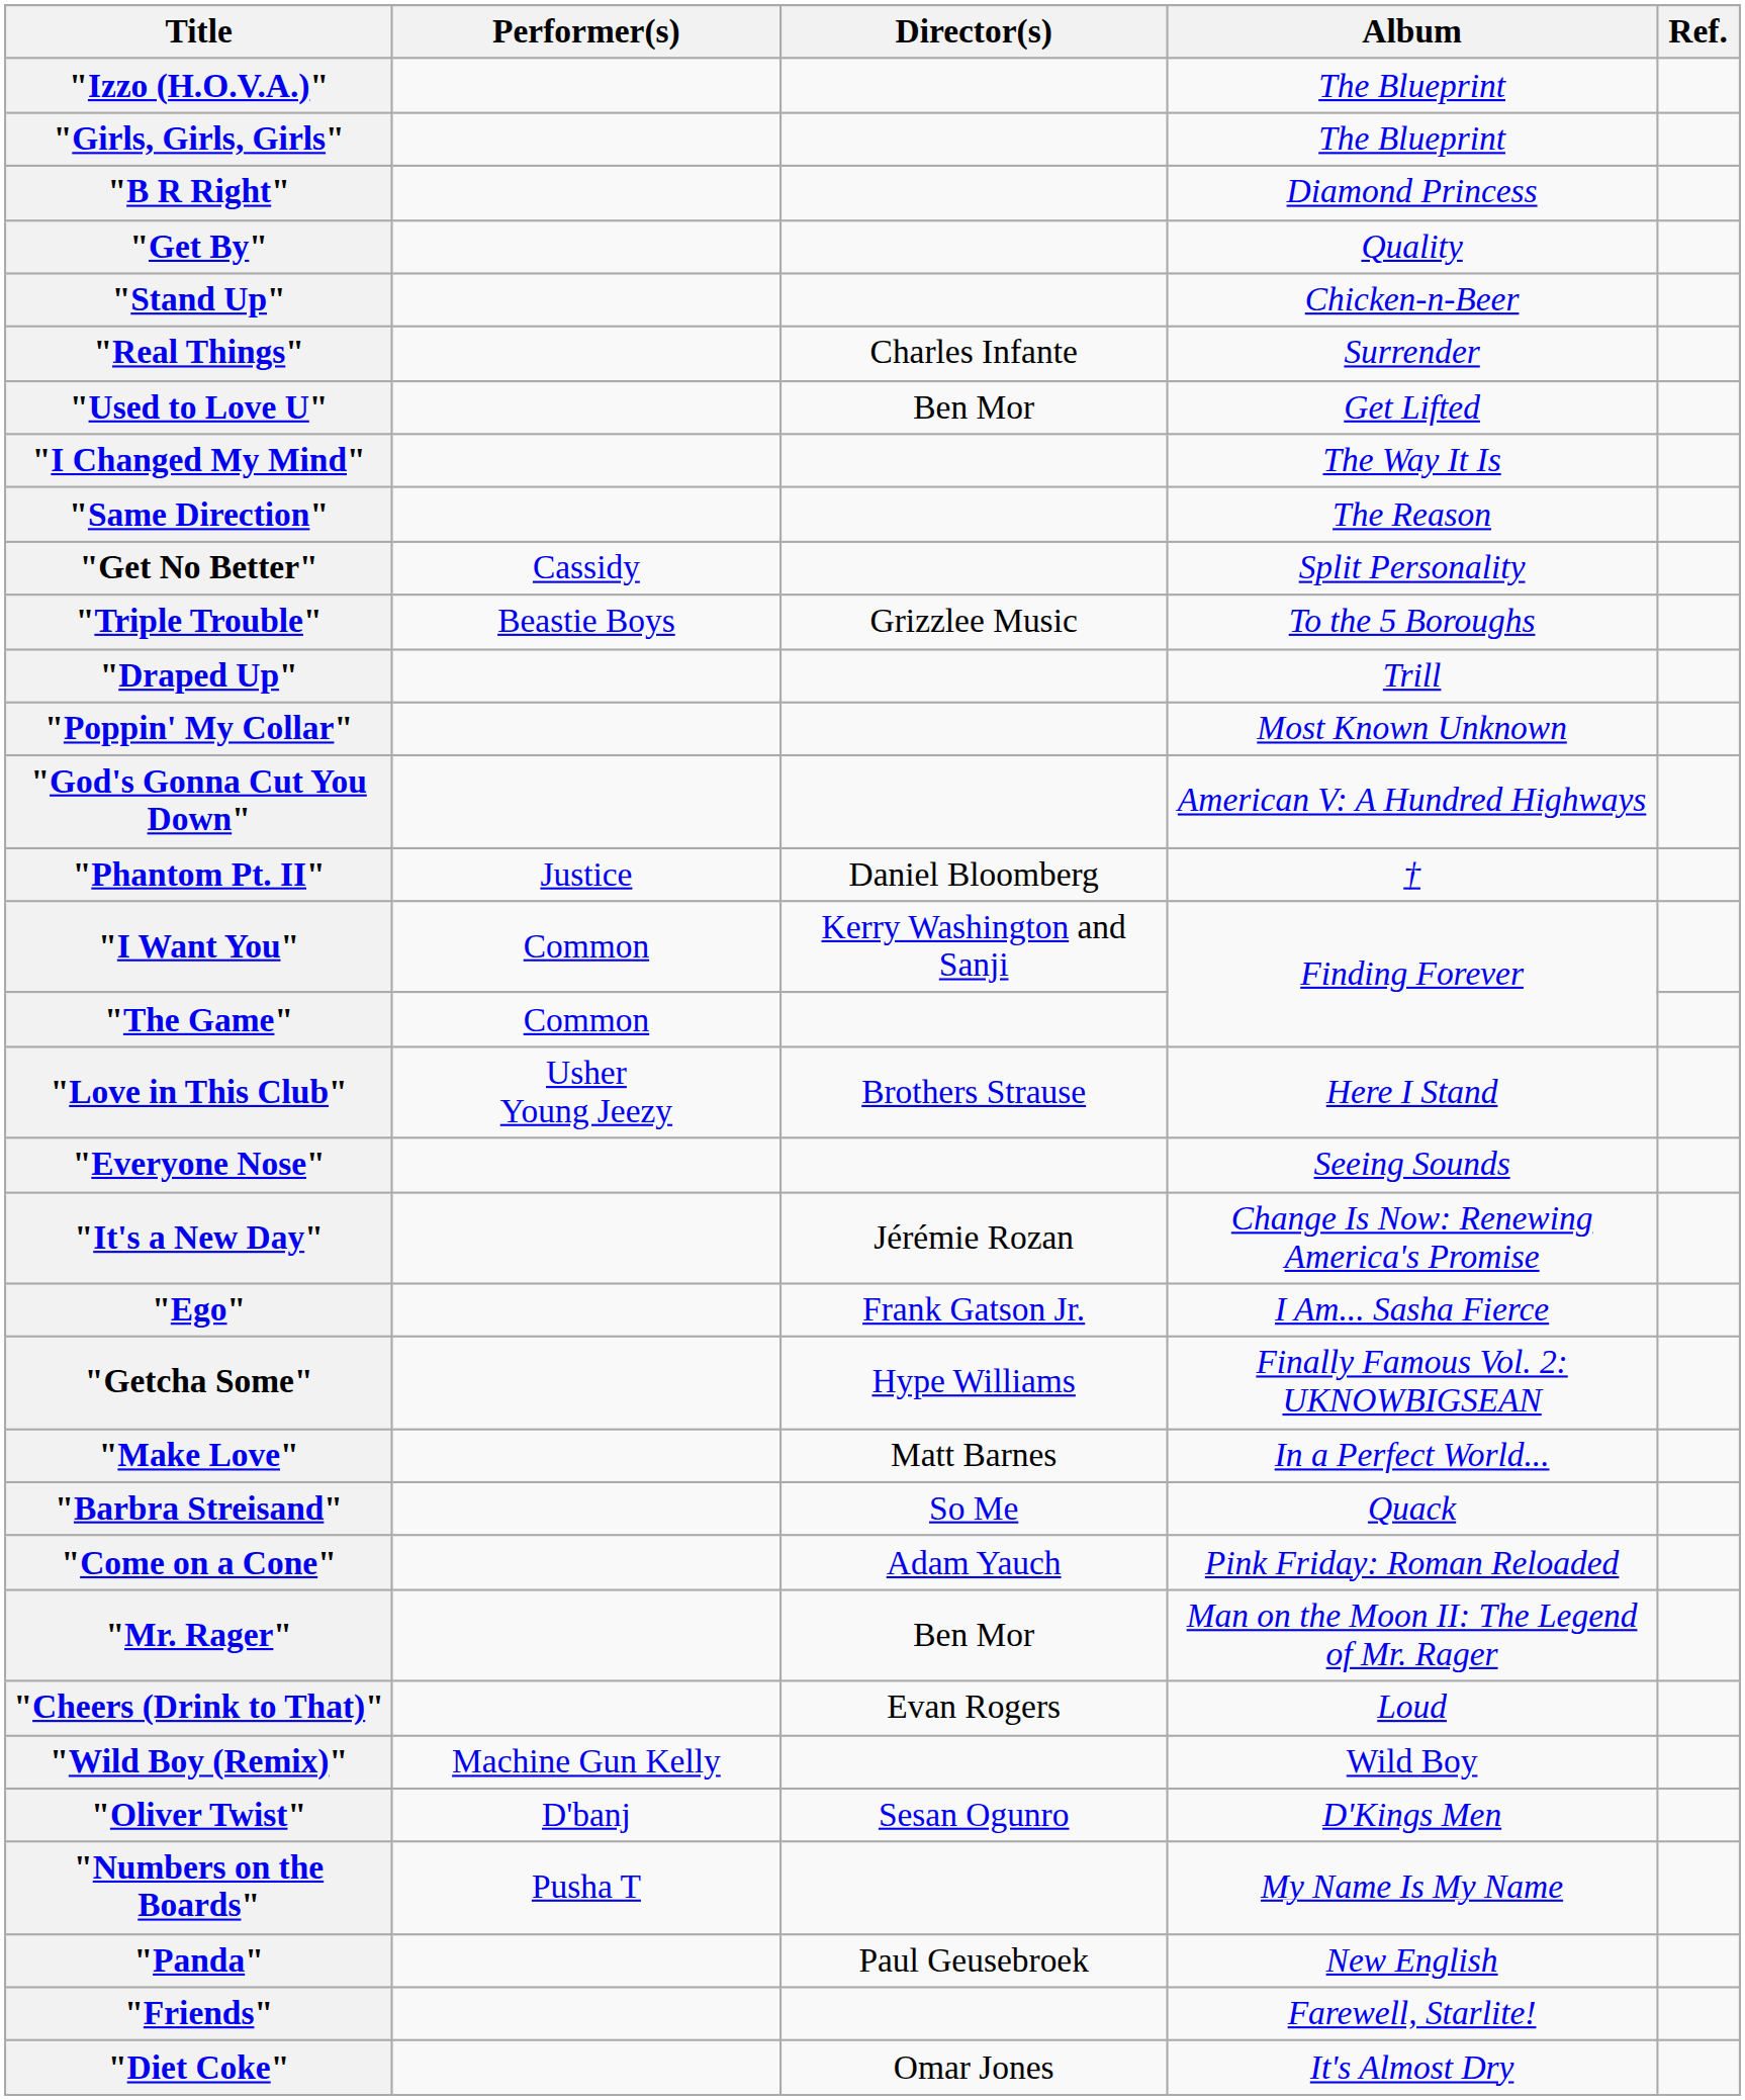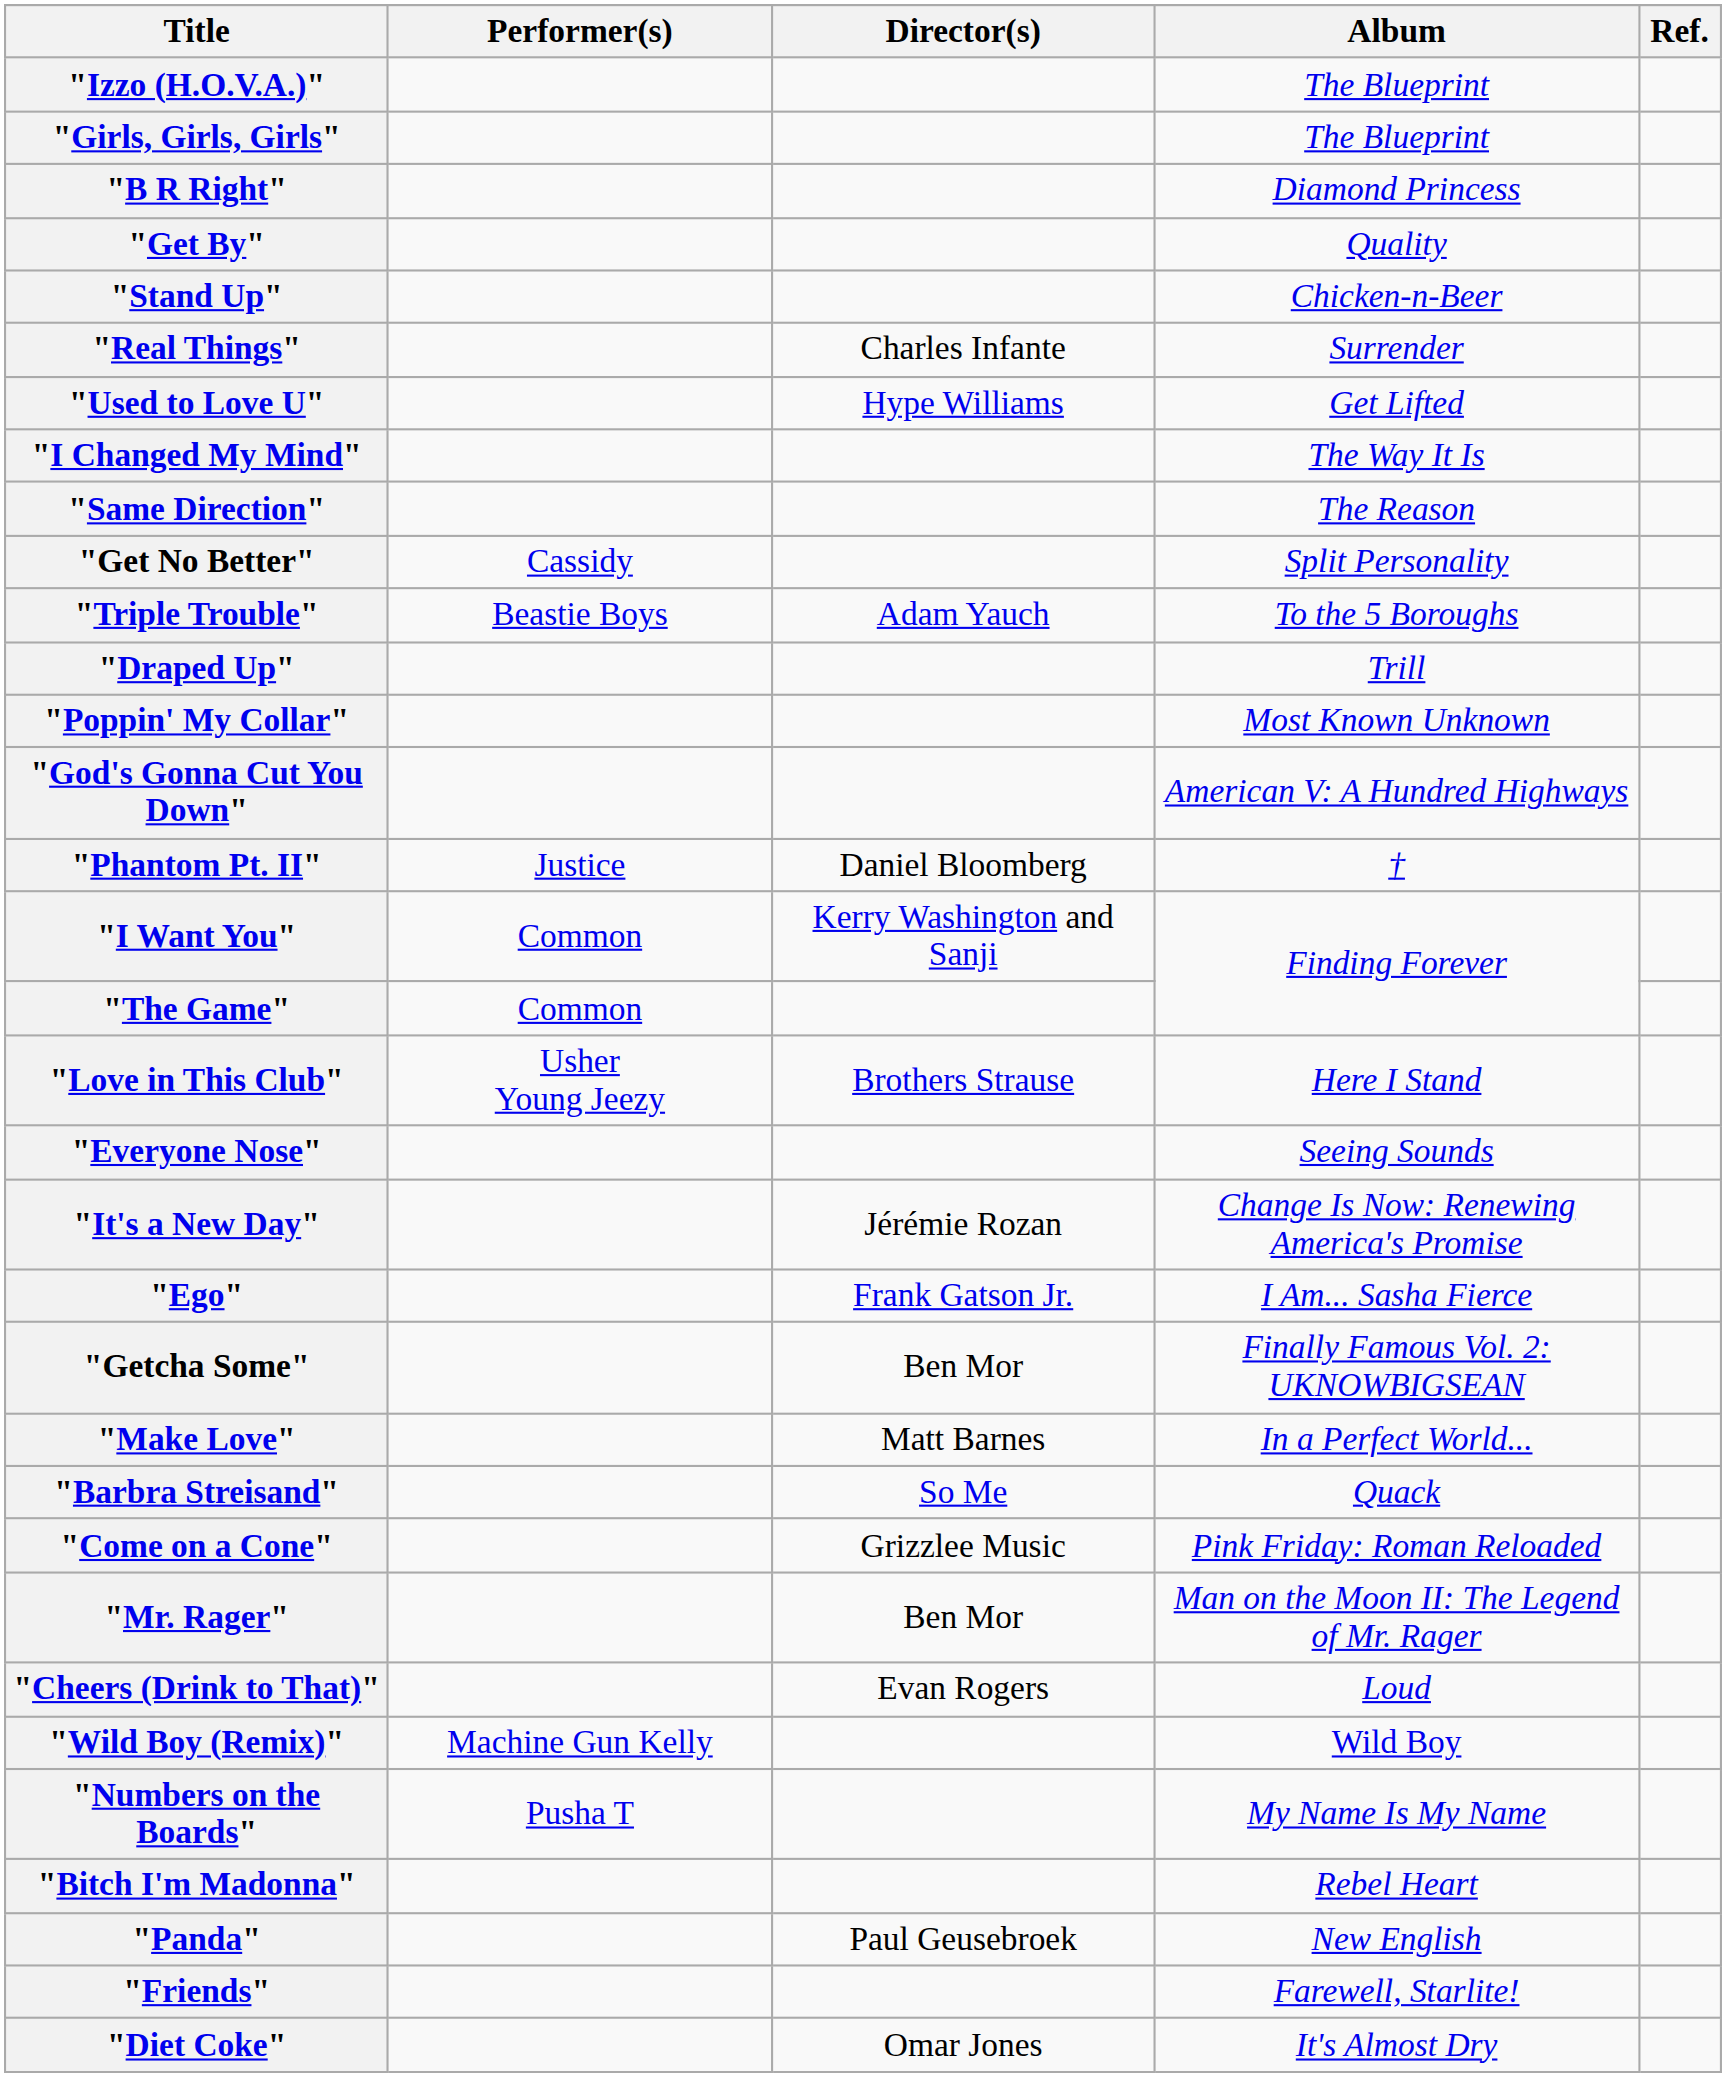 <table class="wikitable plainrowheaders sortable" style="text-align:center;">
 <tr>
 </tr>
 <tr>
 <th scope="col" style="width: 11em;">Title</th>
 <th scope="col" style="width: 11em;">Performer(s)</th>
 <th scope="col" style="width: 11em;">Director(s)</th>
 <th scope="col" style="width: 14em;">Album</th>
 <th scope="col" style="width: 2em;" class="unsortable">Ref.</th>
 </tr>
 <tr>
 <th scope="row">"<a href='#'>Izzo (H.O.V.A.)</a>"</th>
 <td></td>
 <td></td>
 <td><em><a href='#'>The Blueprint</a></em></td>
 <td></td>
 </tr>
 <tr>
 <th scope="row">"<a href='#'>Girls, Girls, Girls</a>"</th>
 <td></td>
 <td></td>
 <td><em><a href='#'>The Blueprint</a></em></td>
 <td></td>
 </tr>
 <tr>
 <th scope="row">"<a href='#'>B R Right</a>"</th>
 <td></td>
 <td></td>
 <td><em><a href='#'>Diamond Princess</a></em></td>
 <td></td>
 </tr>
 <tr>
 <th scope="row">"<a href='#'>Get By</a>"</th>
 <td></td>
 <td></td>
 <td><em><a href='#'>Quality</a></em></td>
 <td></td>
 </tr>
 <tr>
 <th scope="row">"<a href='#'>Stand Up</a>"</th>
 <td></td>
 <td></td>
 <td><em><a href='#'>Chicken-n-Beer</a></em></td>
 <td></td>
 </tr>
 <tr>
 <th scope="row">"<a href='#'>Real Things</a>"</th>
 <td></td>
 <td>Charles Infante</td>
 <td><em><a href='#'>Surrender</a></em></td>
 <td></td>
 </tr>
 <tr>
 <th scope="row">"<a href='#'>Used to Love U</a>"</th>
 <td></td>
-<td>Ben Mor</td>
+<td><a href='#'>Hype Williams</a></td>
 <td><em><a href='#'>Get Lifted</a></em></td>
 <td></td>
 </tr>
 <tr>
 <th scope="row">"<a href='#'>I Changed My Mind</a>"</th>
 <td></td>
 <td></td>
 <td><em><a href='#'>The Way It Is</a></em></td>
 <td></td>
 </tr>
 <tr>
 <th scope="row">"<a href='#'>Same Direction</a>"</th>
 <td></td>
 <td></td>
 <td><em><a href='#'>The Reason</a></em></td>
 <td></td>
 </tr>
 <tr>
 <th scope="row">"Get No Better"</th>
 <td><a href='#'>Cassidy</a></td>
 <td></td>
 <td><em><a href='#'>Split Personality</a></em></td>
 <td></td>
 </tr>
 <tr>
 <th scope="row">"<a href='#'>Triple Trouble</a>"</th>
 <td><a href='#'>Beastie Boys</a></td>
-<td>Grizzlee Music</td>
+<td><a href='#'>Adam Yauch</a></td>
 <td><em><a href='#'>To the 5 Boroughs</a></em></td>
 <td></td>
 </tr>
 <tr>
 <th scope="row">"<a href='#'>Draped Up</a>"</th>
 <td></td>
 <td></td>
 <td><em><a href='#'>Trill</a></em></td>
 <td></td>
 </tr>
 <tr>
 <th scope="row">"<a href='#'>Poppin' My Collar</a>"</th>
 <td></td>
 <td></td>
 <td><em><a href='#'>Most Known Unknown</a></em></td>
 <td></td>
 </tr>
 <tr>
 <th scope="row">"<a href='#'>God's Gonna Cut You Down</a>"</th>
 <td></td>
 <td></td>
 <td><em><a href='#'>American V: A Hundred Highways</a></em></td>
 <td></td>
 </tr>
 <tr>
 <th scope="row">"<a href='#'>Phantom Pt. II</a>"</th>
 <td><a href='#'>Justice</a></td>
 <td>Daniel Bloomberg</td>
 <td><em><a href='#'>†</a></em></td>
 <td></td>
 </tr>
 <tr>
 <th scope="row">"<a href='#'>I Want You</a>"</th>
 <td><a href='#'>Common</a></td>
 <td><a href='#'>Kerry Washington</a> and <a href='#'>Sanji</a></td>
 <td rowspan="2"><em><a href='#'>Finding Forever</a></em></td>
 <td></td>
 </tr>
 <tr>
 <th scope="row">"<a href='#'>The Game</a>"</th>
 <td><a href='#'>Common</a></td>
 <td></td>
 <td></td>
 </tr>
 <tr>
 <th scope="row">"<a href='#'>Love in This Club</a>"</th>
 <td><a href='#'>Usher</a><br><a href='#'>Young Jeezy</a></td>
 <td><a href='#'>Brothers Strause</a></td>
 <td><em><a href='#'>Here I Stand</a></em></td>
 <td></td>
 </tr>
 <tr>
 <th scope="row">"<a href='#'>Everyone Nose</a>"</th>
 <td></td>
 <td></td>
 <td><em><a href='#'>Seeing Sounds</a></em></td>
 <td></td>
 </tr>
 <tr>
 <th scope="row">"<a href='#'>It's a New Day</a>"</th>
 <td></td>
 <td>Jérémie Rozan</td>
 <td><em><a href='#'>Change Is Now: Renewing America's Promise</a></em></td>
 <td></td>
 </tr>
 <tr>
 <th scope="row">"<a href='#'>Ego</a>"</th>
 <td></td>
 <td><a href='#'>Frank Gatson Jr.</a></td>
 <td><em><a href='#'>I Am... Sasha Fierce</a></em></td>
 <td></td>
 </tr>
 <tr>
 <th scope="row">"Getcha Some"</th>
 <td></td>
-<td><a href='#'>Hype Williams</a></td>
+<td>Ben Mor</td>
 <td><em><a href='#'>Finally Famous Vol. 2: UKNOWBIGSEAN</a></em></td>
 <td></td>
 </tr>
 <tr>
 <th scope="row">"<a href='#'>Make Love</a>"</th>
 <td></td>
 <td>Matt Barnes</td>
 <td><em><a href='#'>In a Perfect World...</a></em></td>
 <td></td>
 </tr>
 <tr>
 <th scope="row">"<a href='#'>Barbra Streisand</a>"</th>
 <td></td>
 <td><a href='#'>So Me</a></td>
 <td><em><a href='#'>Quack</a></em></td>
 <td></td>
 </tr>
 <tr>
 <th scope="row">"<a href='#'>Come on a Cone</a>"</th>
 <td></td>
-<td><a href='#'>Adam Yauch</a></td>
+<td>Grizzlee Music</td>
 <td><em><a href='#'>Pink Friday: Roman Reloaded</a></em></td>
 <td></td>
 </tr>
 <tr>
 <th scope="row">"<a href='#'>Mr. Rager</a>"</th>
 <td></td>
 <td>Ben Mor</td>
 <td><em><a href='#'>Man on the Moon II: The Legend of Mr. Rager</a></em></td>
 <td></td>
 </tr>
 <tr>
 <th scope="row">"<a href='#'>Cheers (Drink to That)</a>"</th>
 <td></td>
 <td>Evan Rogers</td>
 <td><em><a href='#'>Loud</a></em></td>
 <td></td>
 </tr>
 <tr>
 <th scope="row">"<a href='#'>Wild Boy (Remix)</a>"</th>
 <td><a href='#'>Machine Gun Kelly</a></td>
 <td></td>
 <td><a href='#'>Wild Boy</a></td>
 <td></td>
 </tr>
 <tr>
-<th scope="row">"<a href='#'>Oliver Twist</a>"</th>
-<td><a href='#'>D'banj</a></td>
-<td><a href='#'>Sesan Ogunro</a></td>
-<td><em><a href='#'>D'Kings Men</a></em></td>
-<td></td>
-</tr>
-<tr>
 <th scope="row">"<a href='#'>Numbers on the Boards</a>"</th>
 <td><a href='#'>Pusha T</a></td>
 <td></td>
 <td><em><a href='#'>My Name Is My Name</a></em></td>
+<td></td>
+</tr>
+<tr>
+<th scope="row">"<a href='#'>Bitch I'm Madonna</a>"</th>
+<td></td>
+<td></td>
+<td><em><a href='#'>Rebel Heart</a></em></td>
 <td></td>
 </tr>
 <tr>
 <th scope="row">"<a href='#'>Panda</a>"</th>
 <td></td>
 <td>Paul Geusebroek</td>
 <td><em><a href='#'>New English</a></em></td>
 <td></td>
 </tr>
 <tr>
 <th scope="row">"<a href='#'>Friends</a>"</th>
 <td></td>
 <td></td>
 <td><em><a href='#'>Farewell, Starlite!</a></em></td>
 <td></td>
 </tr>
 <tr>
 <th scope="row">"<a href='#'>Diet Coke</a>"</th>
 <td></td>
 <td>Omar Jones</td>
 <td><em><a href='#'>It's Almost Dry</a></em></td>
 </tr>
 </table>
